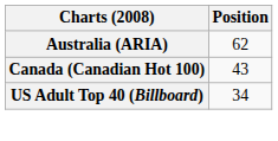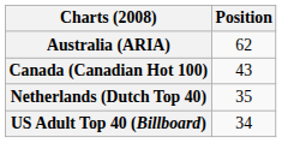 <table class="wikitable sortable plainrowheaders" style="text-align:center">
 <tr>
 <th scope="col">Charts (2008)</th>
 <th scope="col">Position</th>
 </tr>
 <tr>
 <th scope="row">Australia (ARIA)</th>
 <td>62</td>
 </tr>
 <tr>
 <th scope="row">Canada (Canadian Hot 100)</th>
 <td>43</td>
 </tr>
 <tr>
+<th scope="row">Netherlands (Dutch Top 40)</th>
+<td>35</td>
+</tr>
+<tr>
 <th scope="row">US Adult Top 40 (<em>Billboard</em>)</th>
 <td>34</td>
 </tr>
 </table>
